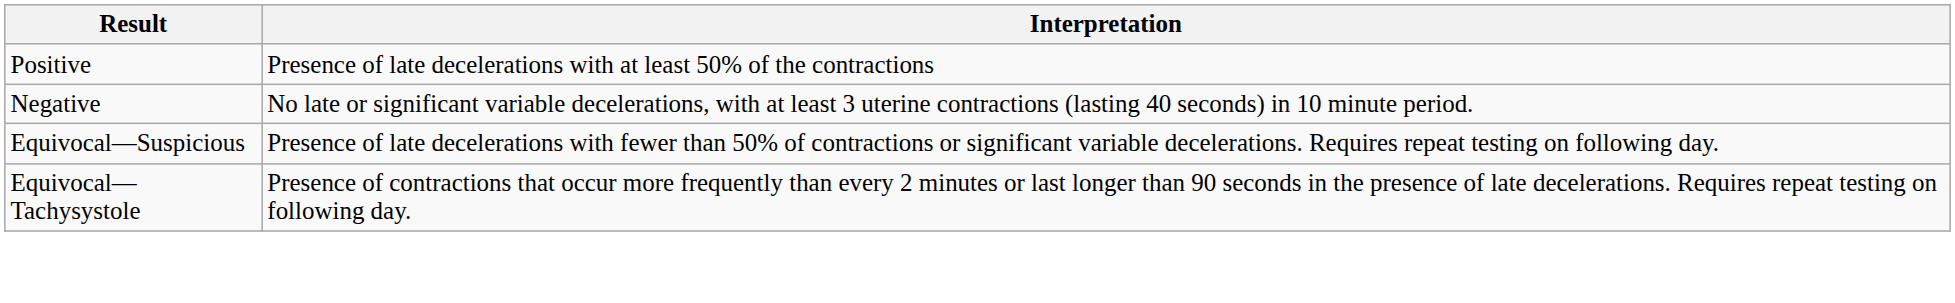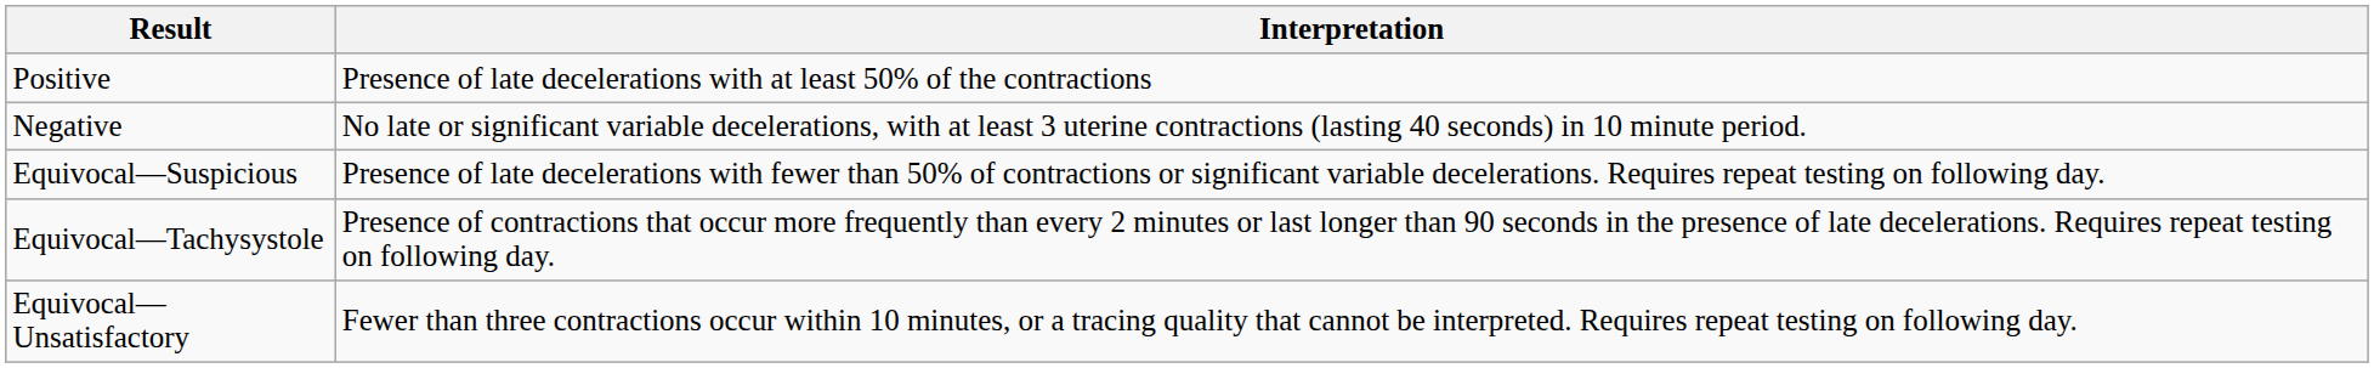 <table class="wikitable">
 <tr>
 <th>Result</th>
 <th>Interpretation</th>
 </tr>
 <tr>
 <td>Positive</td>
 <td>Presence of late decelerations with at least 50% of the contractions</td>
 </tr>
 <tr>
 <td>Negative</td>
 <td>No late or significant variable decelerations, with at least 3 uterine contractions (lasting 40 seconds) in 10 minute period.</td>
 </tr>
 <tr>
 <td>Equivocal—Suspicious</td>
 <td>Presence of late decelerations with fewer than 50% of contractions or significant variable decelerations. Requires repeat testing on following day.</td>
 </tr>
 <tr>
 <td>Equivocal—Tachysystole</td>
 <td>Presence of contractions that occur more frequently than every 2 minutes or last longer than 90 seconds in the presence of late decelerations. Requires repeat testing on following day.</td>
 </tr>
+<tr>
+<td>Equivocal—Unsatisfactory</td>
+<td>Fewer than three contractions occur within 10 minutes, or a tracing quality that cannot be interpreted. Requires repeat testing on following day.</td>
+</tr>
 </table>
